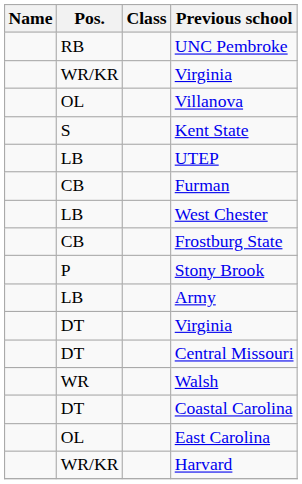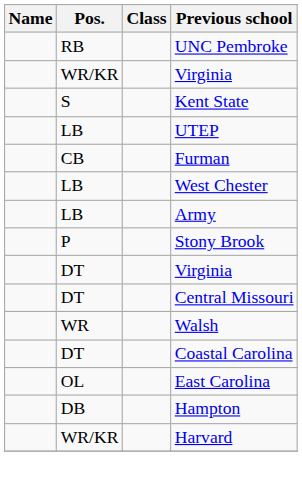 <table class="wikitable sortable">
 <tr>
 <th>Name</th>
 <th>Pos.</th>
 <th>Class</th>
 <th>Previous school</th>
 </tr>
 <tr>
 <td></td>
 <td>RB</td>
 <td></td>
 <td><a href='#'>UNC Pembroke</a></td>
 </tr>
 <tr>
 <td></td>
 <td>WR/KR</td>
 <td></td>
 <td><a href='#'>Virginia</a></td>
-</tr>
-<tr>
-<td></td>
-<td>OL</td>
-<td></td>
-<td><a href='#'>Villanova</a></td>
 </tr>
 <tr>
 <td></td>
 <td>S</td>
 <td></td>
 <td><a href='#'>Kent State</a></td>
 </tr>
 <tr>
 <td></td>
 <td>LB</td>
 <td></td>
 <td><a href='#'>UTEP</a></td>
 </tr>
 <tr>
 <td></td>
 <td>CB</td>
 <td></td>
 <td><a href='#'>Furman</a></td>
 </tr>
 <tr>
 <td></td>
 <td>LB</td>
 <td></td>
 <td><a href='#'>West Chester</a></td>
 </tr>
 <tr>
 <td></td>
-<td>CB</td>
+<td>LB</td>
 <td></td>
-<td><a href='#'>Frostburg State</a></td>
+<td><a href='#'>Army</a></td>
 </tr>
 <tr>
 <td></td>
 <td>P</td>
 <td></td>
 <td><a href='#'>Stony Brook</a></td>
-</tr>
-<tr>
-<td></td>
-<td>LB</td>
-<td></td>
-<td><a href='#'>Army</a></td>
 </tr>
 <tr>
 <td></td>
 <td>DT</td>
 <td></td>
 <td><a href='#'>Virginia</a></td>
 </tr>
 <tr>
 <td></td>
 <td>DT</td>
 <td></td>
 <td><a href='#'>Central Missouri</a></td>
 </tr>
 <tr>
 <td></td>
 <td>WR</td>
 <td></td>
 <td><a href='#'>Walsh</a></td>
 </tr>
 <tr>
 <td></td>
 <td>DT</td>
 <td></td>
 <td><a href='#'>Coastal Carolina</a></td>
 </tr>
 <tr>
 <td></td>
 <td>OL</td>
 <td></td>
 <td><a href='#'>East Carolina</a></td>
 </tr>
 <tr>
 <td></td>
+<td>DB</td>
+<td></td>
+<td><a href='#'>Hampton</a></td>
+</tr>
+<tr>
+<td></td>
 <td>WR/KR</td>
 <td></td>
 <td><a href='#'>Harvard</a></td>
 </tr>
 <tr>
 </tr>
 </table>
